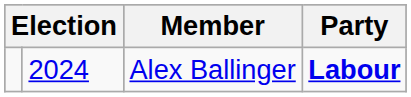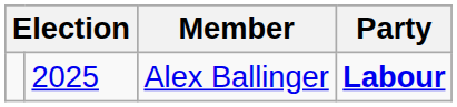 <table class="wikitable">
 <tr>
 <th colspan="2">Election</th>
 <th>Member</th>
 <th>Party</th>
 </tr>
 <tr>
 <td bgcolor=></td>
-<td><a href='#'>2024</a></td>
+<td><a href='#'>2025</a></td>
 <td><a href='#'>Alex Ballinger</a></td>
 <td><strong><a href='#'>Labour</a> </strong></td>
 </tr>
 </table>
